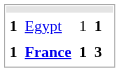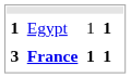 <table cellspacing="1" cellpadding="3" style="border:1px solid #AAAAAA;font-size:90%">
 <tr bgcolor="#E4E4E4">
 <td colspan="5"></td>
 </tr>
 <tr>
 <td><strong>1</strong></td>
 <td> <a href='#'>Egypt</a></td>
 <td>1</td>
 <td><strong>1</strong></td>
 <td></td>
 </tr>
 <tr>
-<td><strong>1</strong></td>
+<td><strong>3</strong></td>
 <td> <strong><a href='#'>France</a></strong></td>
 <td><strong>1</strong></td>
-<td><strong>3</strong></td>
+<td><strong>1</strong></td>
 <td></td>
 </tr>
 <tr>
 </tr>
 </table>
